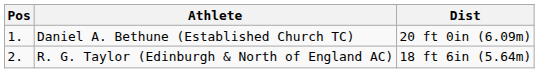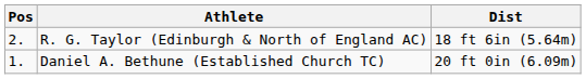 <table class="wikitable">
 <tr>
 <th>Pos</th>
 <th>Athlete</th>
 <th>Dist</th>
 </tr>
 <tr>
+<td>2.</td>
+<td>R. G. Taylor (Edinburgh & North of England AC)</td>
+<td>18 ft 6in (5.64m)</td>
+</tr>
+<tr>
 <td>1.</td>
 <td>Daniel A. Bethune (Established Church TC)</td>
 <td>20 ft 0in (6.09m)</td>
 </tr>
-<tr>
-<td>2.</td>
-<td>R. G. Taylor (Edinburgh & North of England AC)</td>
-<td>18 ft 6in (5.64m)</td>
-</tr>
 </table>
